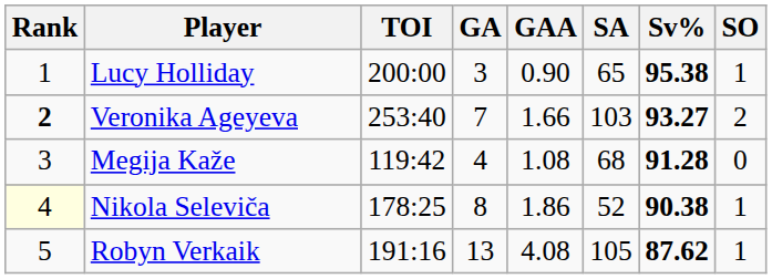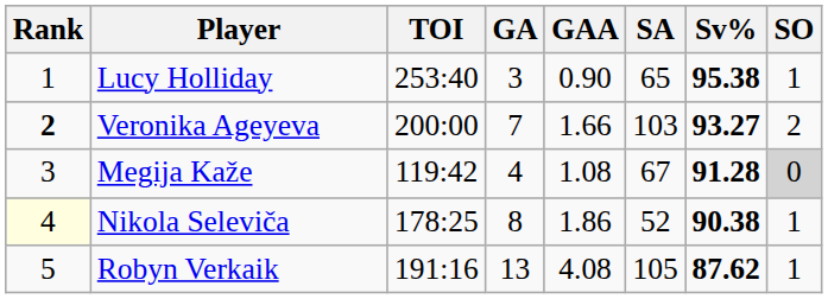 <table class="wikitable sortable" style="text-align:center;">
 <tr>
 <th width=30>Rank</th>
 <th width=150>Player</th>
 <th width=20>TOI</th>
 <th width=20>GA</th>
 <th width=20>GAA</th>
 <th width=20>SA</th>
 <th width=20>Sv%</th>
 <th width=20>SO</th>
 </tr>
 <tr>
 <td>1</td>
 <td align=left> <a href='#'>Lucy Holliday</a></td>
-<td>200:00</td>
+<td>253:40</td>
 <td>3</td>
 <td>0.90</td>
 <td>65</td>
 <td><strong>95.38</strong></td>
 <td>1</td>
 </tr>
 <tr>
 <td><strong>2</strong></td>
 <td align=left> <a href='#'>Veronika Ageyeva</a></td>
-<td>253:40</td>
+<td>200:00</td>
 <td>7</td>
 <td>1.66</td>
 <td>103</td>
 <td><strong>93.27</strong></td>
 <td>2</td>
 </tr>
 <tr>
 <td>3</td>
 <td align=left> <a href='#'>Megija Kaže</a></td>
 <td>119:42</td>
 <td>4</td>
 <td>1.08</td>
-<td>68</td>
+<td>67</td>
 <td><strong>91.28</strong></td>
-<td>0</td>
+<td style="background: lightgrey;">0</td>
 </tr>
 <tr>
 <td style="background: lightyellow;">4</td>
 <td align=left> <a href='#'>Nikola Seleviča</a></td>
 <td>178:25</td>
 <td>8</td>
 <td>1.86</td>
 <td>52</td>
 <td><strong>90.38</strong></td>
 <td>1</td>
 </tr>
 <tr>
 <td>5</td>
 <td align=left> <a href='#'>Robyn Verkaik</a></td>
 <td>191:16</td>
 <td>13</td>
 <td>4.08</td>
 <td>105</td>
 <td><strong>87.62</strong></td>
 <td>1</td>
 </tr>
 </table>
